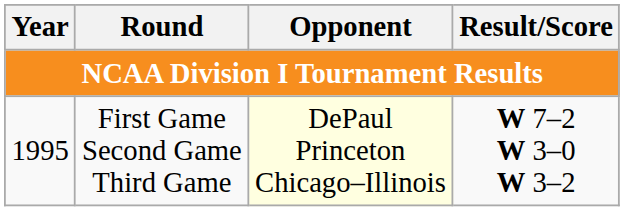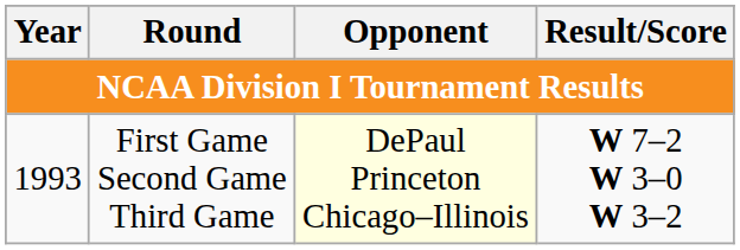 <table class="wikitable">
 <tr>
 <th>Year</th>
 <th>Round</th>
 <th>Opponent</th>
 <th>Result/Score</th>
 </tr>
 <tr>
 <th colspan=4 style="background:#F78E1E; color:#FFFFFF;">NCAA Division I Tournament Results</th>
 </tr>
 <tr align="center">
-<td>1995</td>
+<td>1993</td>
 <td>First Game<br>Second Game<br>Third Game</td>
 <td style="background: lightyellow;">DePaul<br>Princeton<br>Chicago–Illinois</td>
 <td><strong>W</strong> 7–2<br><strong>W</strong> 3–0 <br><strong>W</strong> 3–2</td>
 </tr>
 </table>
